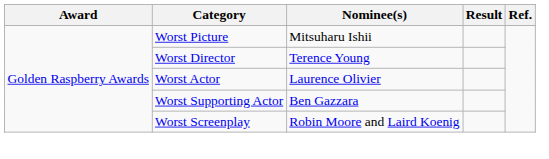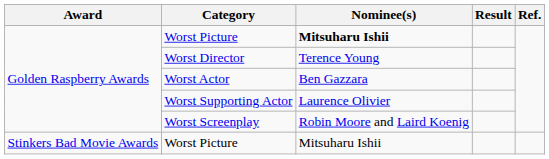 <table class="wikitable">
 <tr>
 <th>Award</th>
 <th>Category</th>
 <th>Nominee(s)</th>
 <th>Result</th>
 <th>Ref.</th>
 </tr>
 <tr>
 <td rowspan="5"><a href='#'>Golden Raspberry Awards</a></td>
 <td><a href='#'>Worst Picture</a></td>
-<td>Mitsuharu Ishii</td>
+<td><strong>Mitsuharu Ishii</strong></td>
 <td></td>
 <td align="center" rowspan="5"></td>
 </tr>
 <tr>
 <td><a href='#'>Worst Director</a></td>
 <td><a href='#'>Terence Young</a></td>
 <td></td>
 </tr>
 <tr>
 <td><a href='#'>Worst Actor</a></td>
-<td><a href='#'>Laurence Olivier</a></td>
+<td><a href='#'>Ben Gazzara</a></td>
 <td></td>
 </tr>
 <tr>
 <td><a href='#'>Worst Supporting Actor</a></td>
-<td><a href='#'>Ben Gazzara</a></td>
+<td><a href='#'>Laurence Olivier</a></td>
 <td></td>
 </tr>
 <tr>
 <td><a href='#'>Worst Screenplay</a></td>
 <td><a href='#'>Robin Moore</a> and <a href='#'>Laird Koenig</a></td>
 <td></td>
 </tr>
+<tr>
+<td><a href='#'>Stinkers Bad Movie Awards</a></td>
+<td>Worst Picture</td>
+<td>Mitsuharu Ishii</td>
+<td></td>
+<td align="center"></td>
+</tr>
 </table>
